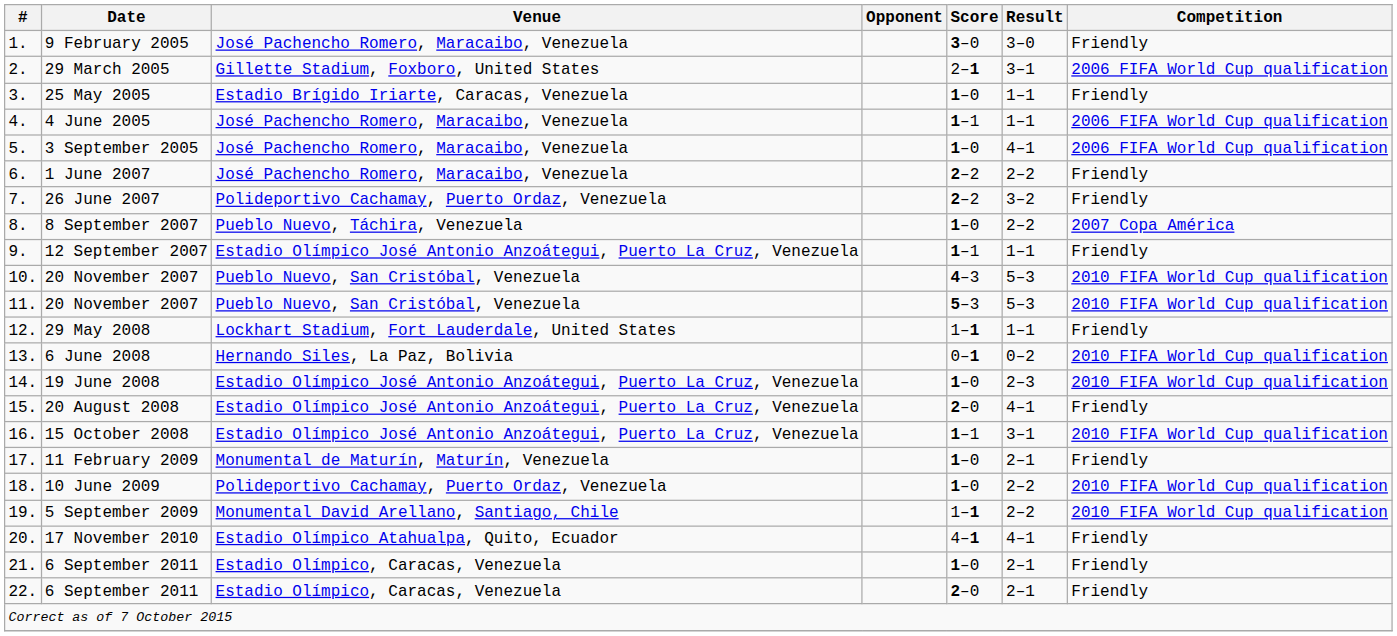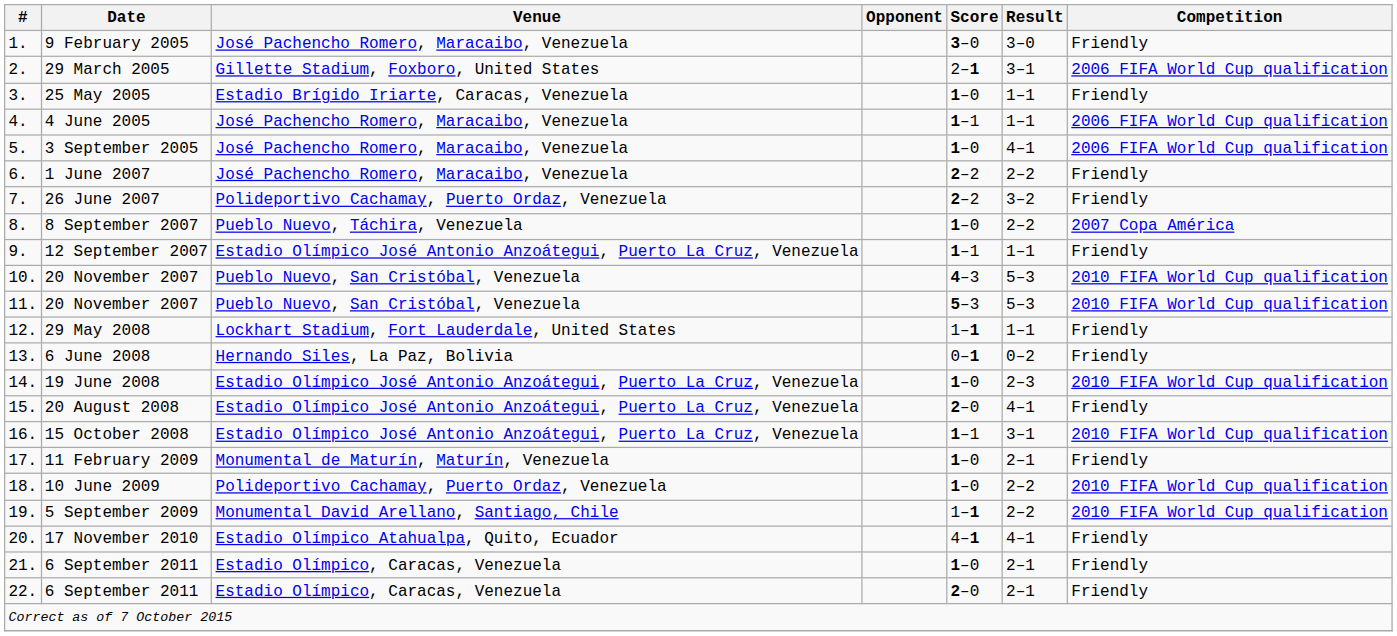 <table class="wikitable collapsible collapsed" style="text-align: left;" align=center style=font-size:90%>
 <tr>
 <th>#</th>
 <th>Date</th>
 <th>Venue</th>
 <th>Opponent</th>
 <th>Score</th>
 <th>Result</th>
 <th>Competition</th>
 </tr>
 <tr>
 <td>1.</td>
 <td>9 February 2005</td>
 <td><a href='#'>José Pachencho Romero</a>, <a href='#'>Maracaibo</a>, Venezuela</td>
 <td></td>
 <td><strong>3</strong>–0</td>
 <td>3–0</td>
 <td>Friendly</td>
 </tr>
 <tr>
 <td>2.</td>
 <td>29 March 2005</td>
 <td><a href='#'>Gillette Stadium</a>, <a href='#'>Foxboro</a>, United States</td>
 <td></td>
 <td>2–<strong>1</strong></td>
 <td>3–1</td>
 <td><a href='#'>2006 FIFA World Cup qualification</a></td>
 </tr>
 <tr>
 <td>3.</td>
 <td>25 May 2005</td>
 <td><a href='#'>Estadio Brígido Iriarte</a>, Caracas, Venezuela</td>
 <td></td>
 <td><strong>1</strong>–0</td>
 <td>1–1</td>
 <td>Friendly</td>
 </tr>
 <tr>
 <td>4.</td>
 <td>4 June 2005</td>
 <td><a href='#'>José Pachencho Romero</a>, <a href='#'>Maracaibo</a>, Venezuela</td>
 <td></td>
 <td><strong>1</strong>–1</td>
 <td>1–1</td>
 <td><a href='#'>2006 FIFA World Cup qualification</a></td>
 </tr>
 <tr>
 <td>5.</td>
 <td>3 September 2005</td>
 <td><a href='#'>José Pachencho Romero</a>, <a href='#'>Maracaibo</a>, Venezuela</td>
 <td></td>
 <td><strong>1</strong>–0</td>
 <td>4–1</td>
 <td><a href='#'>2006 FIFA World Cup qualification</a></td>
 </tr>
 <tr>
 <td>6.</td>
 <td>1 June 2007</td>
 <td><a href='#'>José Pachencho Romero</a>, <a href='#'>Maracaibo</a>, Venezuela</td>
 <td></td>
 <td><strong>2</strong>–2</td>
 <td>2–2</td>
 <td>Friendly</td>
 </tr>
 <tr>
 <td>7.</td>
 <td>26 June 2007</td>
 <td><a href='#'>Polideportivo Cachamay</a>, <a href='#'>Puerto Ordaz</a>, Venezuela</td>
 <td></td>
 <td><strong>2</strong>–2</td>
 <td>3–2</td>
 <td>Friendly</td>
 </tr>
 <tr>
 <td>8.</td>
 <td>8 September 2007</td>
 <td><a href='#'>Pueblo Nuevo</a>, <a href='#'>Táchira</a>, Venezuela</td>
 <td></td>
 <td><strong>1</strong>–0</td>
 <td>2–2</td>
 <td><a href='#'>2007 Copa América</a></td>
 </tr>
 <tr>
 <td>9.</td>
 <td>12 September 2007</td>
 <td><a href='#'>Estadio Olímpico José Antonio Anzoátegui</a>, <a href='#'>Puerto La Cruz</a>, Venezuela</td>
 <td></td>
 <td><strong>1</strong>–1</td>
 <td>1–1</td>
 <td>Friendly</td>
 </tr>
 <tr>
 <td>10.</td>
 <td>20 November 2007</td>
 <td><a href='#'>Pueblo Nuevo</a>, <a href='#'>San Cristóbal</a>, Venezuela</td>
 <td></td>
 <td><strong>4</strong>–3</td>
 <td>5–3</td>
 <td><a href='#'>2010 FIFA World Cup qualification</a></td>
 </tr>
 <tr>
 <td>11.</td>
 <td>20 November 2007</td>
 <td><a href='#'>Pueblo Nuevo</a>, <a href='#'>San Cristóbal</a>, Venezuela</td>
 <td></td>
 <td><strong>5</strong>–3</td>
 <td>5–3</td>
 <td><a href='#'>2010 FIFA World Cup qualification</a></td>
 </tr>
 <tr>
 <td>12.</td>
 <td>29 May 2008</td>
 <td><a href='#'>Lockhart Stadium</a>, <a href='#'>Fort Lauderdale</a>, United States</td>
 <td></td>
 <td>1–<strong>1</strong></td>
 <td>1–1</td>
 <td>Friendly</td>
 </tr>
 <tr>
 <td>13.</td>
 <td>6 June 2008</td>
 <td><a href='#'>Hernando Siles</a>, La Paz, Bolivia</td>
 <td></td>
 <td>0–<strong>1</strong></td>
 <td>0–2</td>
-<td><a href='#'>2010 FIFA World Cup qualification</a></td>
+<td>Friendly</td>
 </tr>
 <tr>
 <td>14.</td>
 <td>19 June 2008</td>
 <td><a href='#'>Estadio Olímpico José Antonio Anzoátegui</a>, <a href='#'>Puerto La Cruz</a>, Venezuela</td>
 <td></td>
 <td><strong>1</strong>–0</td>
 <td>2–3</td>
 <td><a href='#'>2010 FIFA World Cup qualification</a></td>
 </tr>
 <tr>
 <td>15.</td>
 <td>20 August 2008</td>
 <td><a href='#'>Estadio Olímpico José Antonio Anzoátegui</a>, <a href='#'>Puerto La Cruz</a>, Venezuela</td>
 <td></td>
 <td><strong>2</strong>–0</td>
 <td>4–1</td>
 <td>Friendly</td>
 </tr>
 <tr>
 <td>16.</td>
 <td>15 October 2008</td>
 <td><a href='#'>Estadio Olímpico José Antonio Anzoátegui</a>, <a href='#'>Puerto La Cruz</a>, Venezuela</td>
 <td></td>
 <td><strong>1</strong>–1</td>
 <td>3–1</td>
 <td><a href='#'>2010 FIFA World Cup qualification</a></td>
 </tr>
 <tr>
 <td>17.</td>
 <td>11 February 2009</td>
 <td><a href='#'>Monumental de Maturín</a>, <a href='#'>Maturín</a>, Venezuela</td>
 <td></td>
 <td><strong>1</strong>–0</td>
 <td>2–1</td>
 <td>Friendly</td>
 </tr>
 <tr>
 <td>18.</td>
 <td>10 June 2009</td>
 <td><a href='#'>Polideportivo Cachamay</a>, <a href='#'>Puerto Ordaz</a>, Venezuela</td>
 <td></td>
 <td><strong>1</strong>–0</td>
 <td>2–2</td>
 <td><a href='#'>2010 FIFA World Cup qualification</a></td>
 </tr>
 <tr>
 <td>19.</td>
 <td>5 September 2009</td>
 <td><a href='#'>Monumental David Arellano</a>, <a href='#'>Santiago, Chile</a></td>
 <td></td>
 <td>1–<strong>1</strong></td>
 <td>2–2</td>
 <td><a href='#'>2010 FIFA World Cup qualification</a></td>
 </tr>
 <tr>
 <td>20.</td>
 <td>17 November 2010</td>
 <td><a href='#'>Estadio Olímpico Atahualpa</a>, Quito, Ecuador</td>
 <td></td>
 <td>4–<strong>1</strong></td>
 <td>4–1</td>
 <td>Friendly</td>
 </tr>
 <tr>
 <td>21.</td>
 <td>6 September 2011</td>
 <td><a href='#'>Estadio Olímpico</a>, Caracas, Venezuela</td>
 <td></td>
 <td><strong>1</strong>–0</td>
 <td>2–1</td>
 <td>Friendly</td>
 </tr>
 <tr>
 <td>22.</td>
 <td>6 September 2011</td>
 <td><a href='#'>Estadio Olímpico</a>, Caracas, Venezuela</td>
 <td></td>
 <td><strong>2</strong>–0</td>
 <td>2–1</td>
 <td>Friendly</td>
 </tr>
 <tr>
 <td colspan="23"><small><em>Correct as of 7 October 2015</em></small></td>
 </tr>
 <tr>
 </tr>
 </table>
